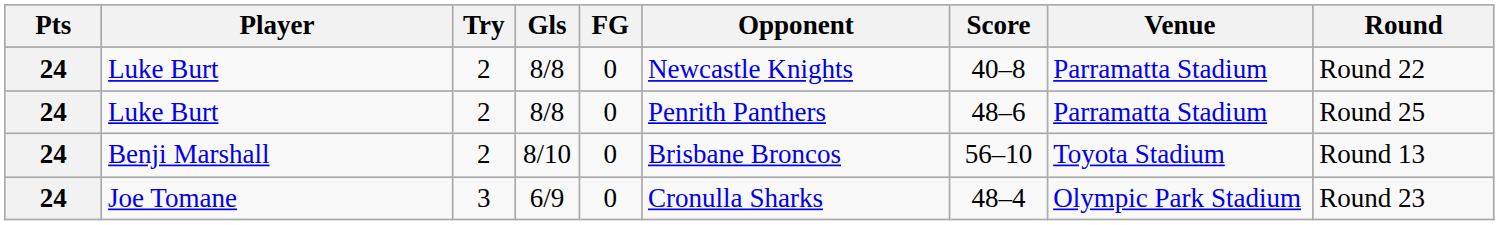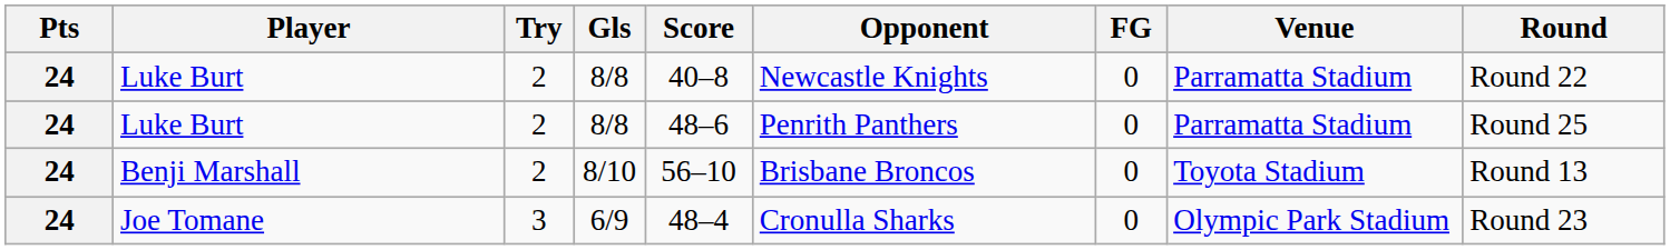 <table class="wikitable" style="text-align:left;">
 <tr>
 <th width=50>Pts</th>
 <th width=200>Player</th>
 <th width=30>Try</th>
 <th width=30>Gls</th>
+<th width=50>Score</th>
+<th width=175>Opponent</th>
 <th width=30>FG</th>
-<th width=175>Opponent</th>
-<th width=50>Score</th>
 <th width=150>Venue</th>
 <th width=100>Round</th>
 </tr>
 <tr>
 <th>24</th>
 <td> <a href='#'>Luke Burt</a></td>
 <td align=center>2</td>
 <td align=center>8/8</td>
+<td align=center>40–8</td>
+<td><a href='#'>Newcastle Knights</a></td>
 <td align=center>0</td>
-<td><a href='#'>Newcastle Knights</a></td>
-<td align=center>40–8</td>
 <td><a href='#'>Parramatta Stadium</a></td>
 <td>Round 22</td>
 </tr>
 <tr>
 <th>24</th>
 <td> <a href='#'>Luke Burt</a></td>
 <td align=center>2</td>
 <td align=center>8/8</td>
+<td align=center>48–6</td>
+<td><a href='#'>Penrith Panthers</a></td>
 <td align=center>0</td>
-<td><a href='#'>Penrith Panthers</a></td>
-<td align=center>48–6</td>
 <td><a href='#'>Parramatta Stadium</a></td>
 <td>Round 25</td>
 </tr>
 <tr>
 <th>24</th>
 <td> <a href='#'>Benji Marshall</a></td>
 <td align=center>2</td>
 <td align=center>8/10</td>
+<td align=center>56–10</td>
+<td><a href='#'>Brisbane Broncos</a></td>
 <td align=center>0</td>
-<td><a href='#'>Brisbane Broncos</a></td>
-<td align=center>56–10</td>
 <td><a href='#'>Toyota Stadium</a></td>
 <td>Round 13</td>
 </tr>
 <tr>
 <th>24</th>
 <td> <a href='#'>Joe Tomane</a></td>
 <td align=center>3</td>
 <td align=center>6/9</td>
+<td align=center>48–4</td>
+<td><a href='#'>Cronulla Sharks</a></td>
 <td align=center>0</td>
-<td><a href='#'>Cronulla Sharks</a></td>
-<td align=center>48–4</td>
 <td><a href='#'>Olympic Park Stadium</a></td>
 <td>Round 23</td>
 </tr>
 </table>
